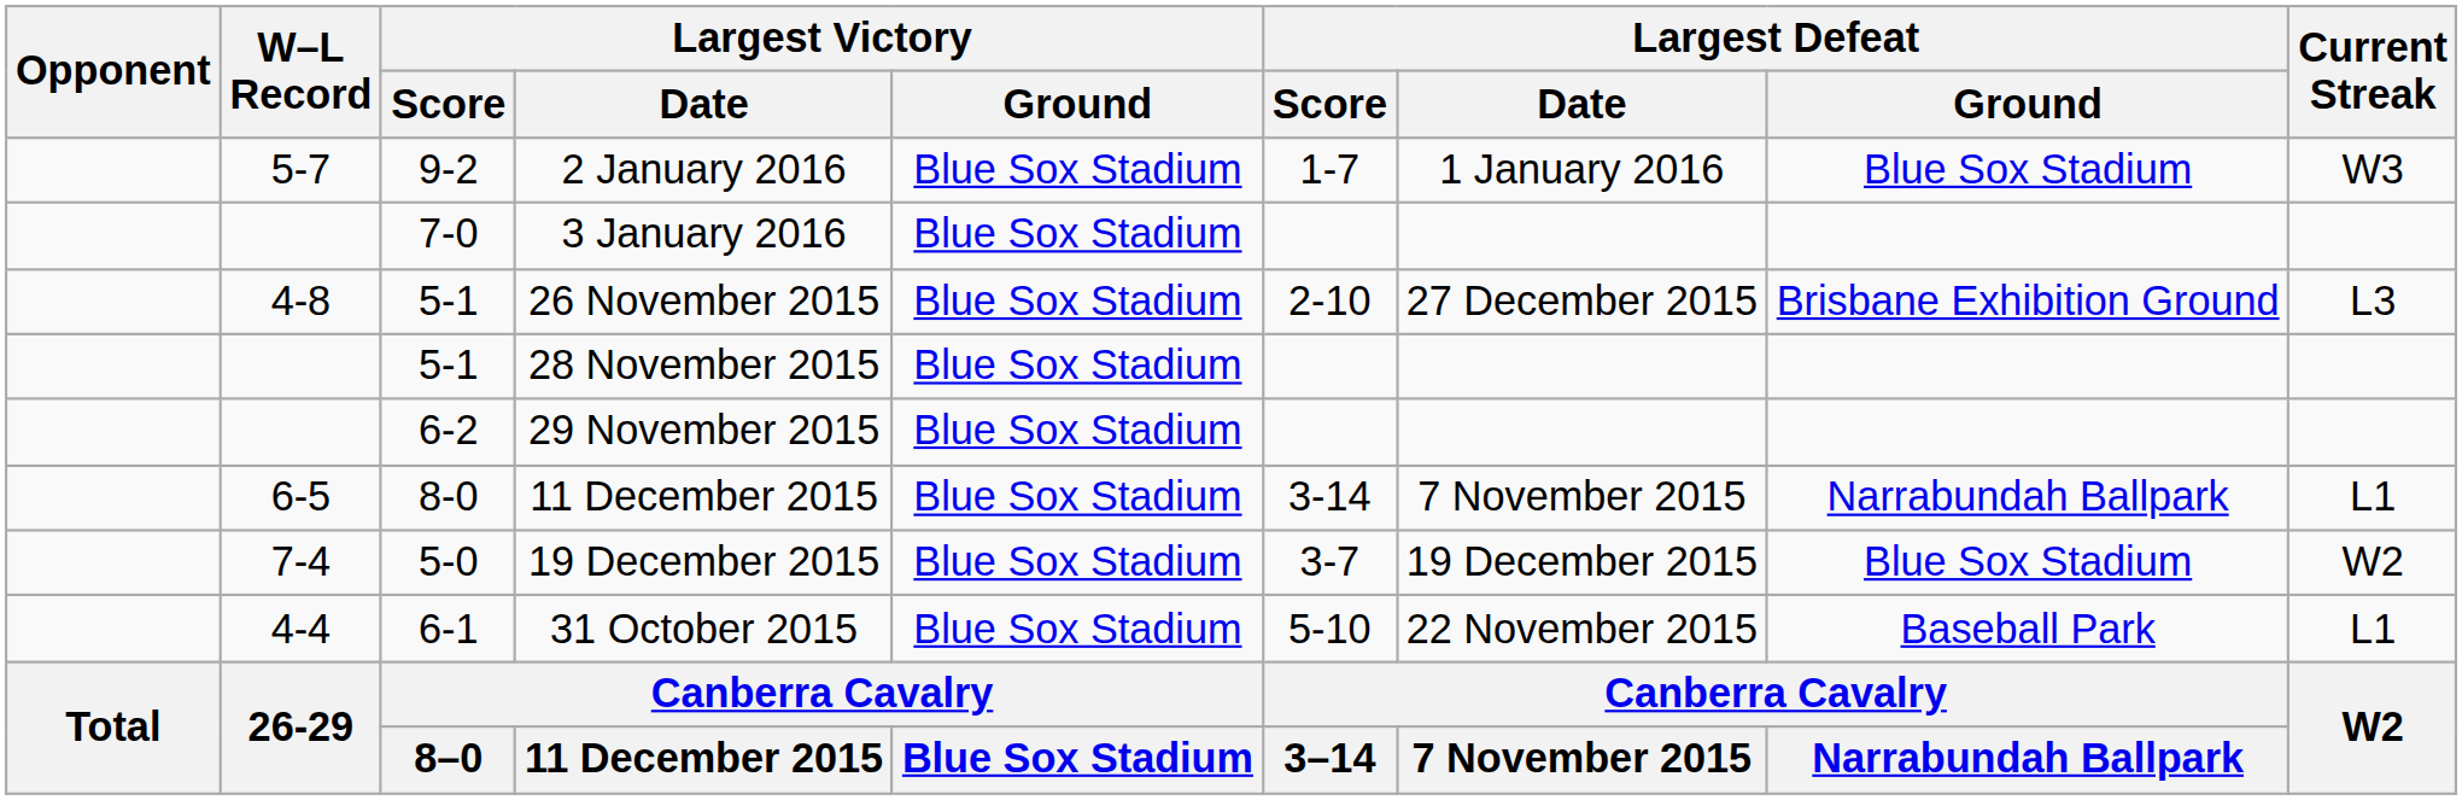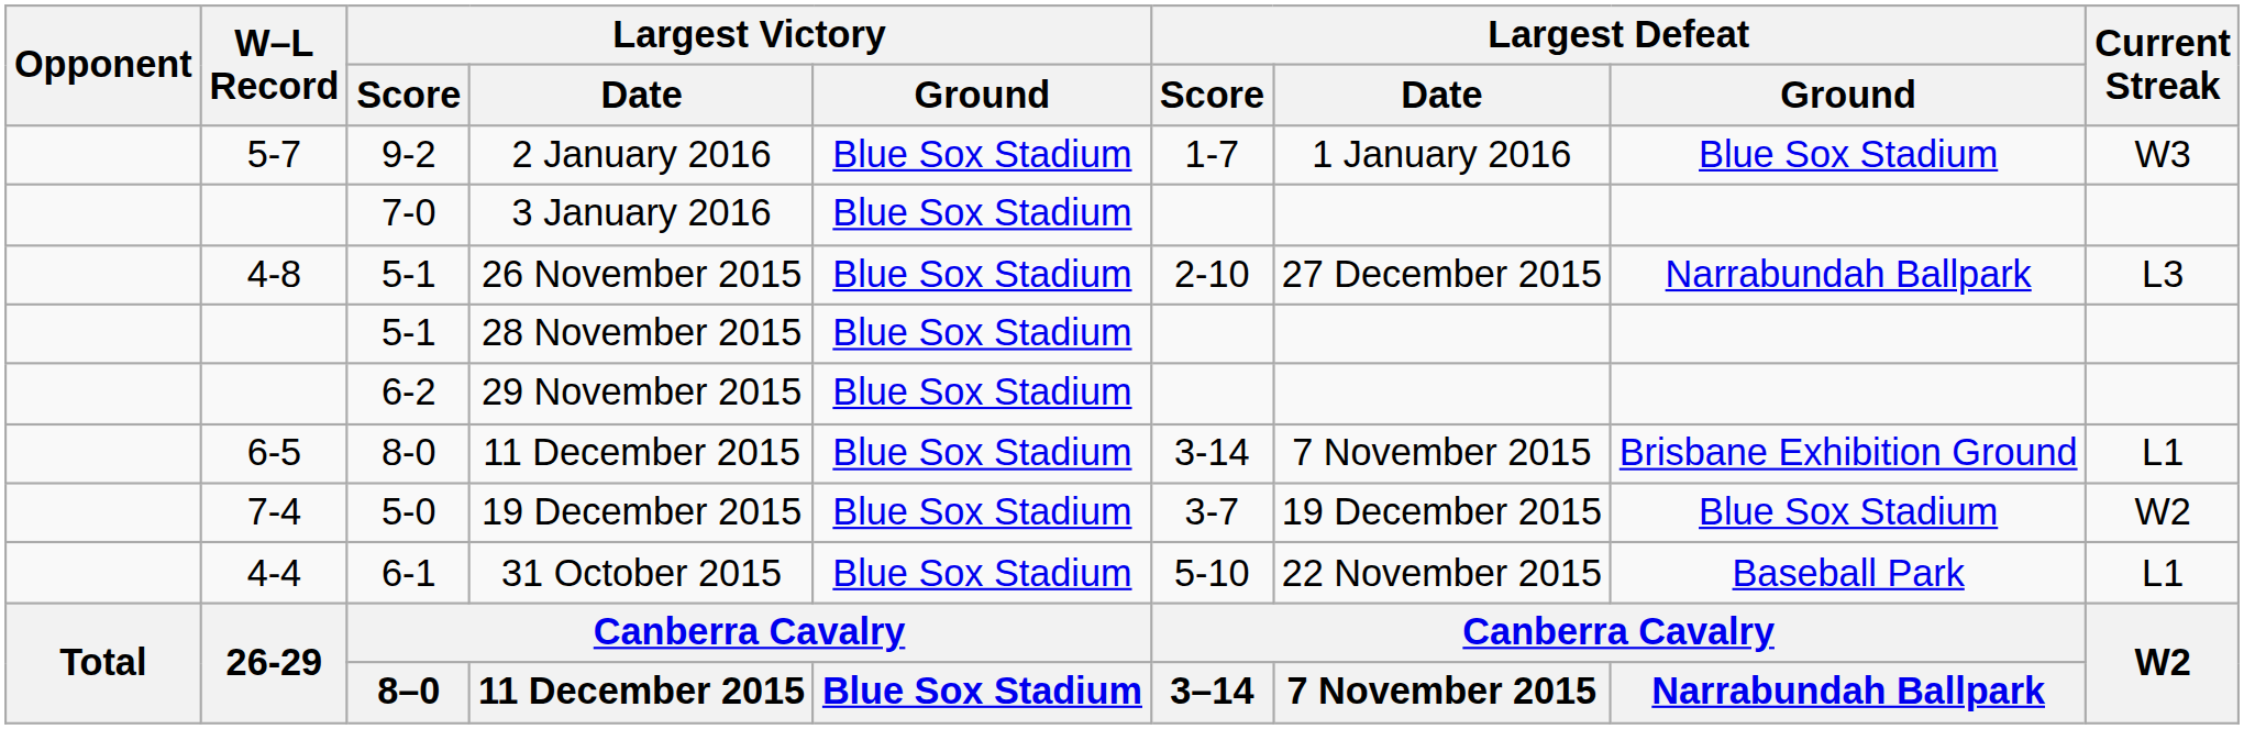 <table class="wikitable" style="text-align:center">
 <tr>
 <th rowspan=2>Opponent</th>
 <th rowspan=2>W–L<br>Record</th>
 <th colspan=3>Largest Victory</th>
 <th colspan=3>Largest Defeat</th>
 <th rowspan=2>Current<br>Streak</th>
 </tr>
 <tr>
 <th>Score</th>
 <th>Date</th>
 <th>Ground</th>
 <th>Score</th>
 <th>Date</th>
 <th>Ground</th>
 </tr>
 <tr>
 <td align=left></td>
 <td>5-7</td>
 <td>9-2</td>
 <td>2 January 2016</td>
 <td><a href='#'>Blue Sox Stadium</a></td>
 <td>1-7</td>
 <td>1 January 2016</td>
 <td><a href='#'>Blue Sox Stadium</a></td>
 <td>W3</td>
 </tr>
 <tr>
 <td></td>
 <td></td>
 <td>7-0</td>
 <td>3 January 2016</td>
 <td><a href='#'>Blue Sox Stadium</a></td>
 <td></td>
 <td></td>
 <td></td>
 <td></td>
 </tr>
 <tr>
 <td align=left></td>
 <td>4-8</td>
 <td>5-1</td>
 <td>26 November 2015</td>
 <td><a href='#'>Blue Sox Stadium</a></td>
 <td>2-10</td>
 <td>27 December 2015</td>
-<td><a href='#'>Brisbane Exhibition Ground</a></td>
+<td><a href='#'>Narrabundah Ballpark</a></td>
 <td>L3</td>
 </tr>
 <tr>
 <td></td>
 <td></td>
 <td>5-1</td>
 <td>28 November 2015</td>
 <td><a href='#'>Blue Sox Stadium</a></td>
 <td></td>
 <td></td>
 <td></td>
 <td></td>
 </tr>
 <tr>
 <td></td>
 <td></td>
 <td>6-2</td>
 <td>29 November 2015</td>
 <td><a href='#'>Blue Sox Stadium</a></td>
 <td></td>
 <td></td>
 <td></td>
 <td></td>
 </tr>
 <tr>
 <td align=left></td>
 <td>6-5</td>
 <td>8-0</td>
 <td>11 December 2015</td>
 <td><a href='#'>Blue Sox Stadium</a></td>
 <td>3-14</td>
 <td>7 November 2015</td>
-<td><a href='#'>Narrabundah Ballpark</a></td>
+<td><a href='#'>Brisbane Exhibition Ground</a></td>
 <td>L1</td>
 </tr>
 <tr>
 <td align=left></td>
 <td>7-4</td>
 <td>5-0</td>
 <td>19 December 2015</td>
 <td><a href='#'>Blue Sox Stadium</a></td>
 <td>3-7</td>
 <td>19 December 2015</td>
 <td><a href='#'>Blue Sox Stadium</a></td>
 <td>W2</td>
 </tr>
 <tr>
 <td align=left></td>
 <td>4-4</td>
 <td>6-1</td>
 <td>31 October 2015</td>
 <td><a href='#'>Blue Sox Stadium</a></td>
 <td>5-10</td>
 <td>22 November 2015</td>
 <td><a href='#'>Baseball Park</a></td>
 <td>L1</td>
 </tr>
 <tr>
 <th rowspan=2 align=left>Total</th>
 <th rowspan=2>26-29</th>
 <th colspan=3><a href='#'>Canberra Cavalry</a></th>
 <th colspan=3><a href='#'>Canberra Cavalry</a></th>
 <th rowspan=2>W2</th>
 </tr>
 <tr>
 <th>8–0</th>
 <th>11 December 2015</th>
 <th><a href='#'>Blue Sox Stadium</a></th>
 <th>3–14</th>
 <th>7 November 2015</th>
 <th><a href='#'>Narrabundah Ballpark</a></th>
 </tr>
 </table>
